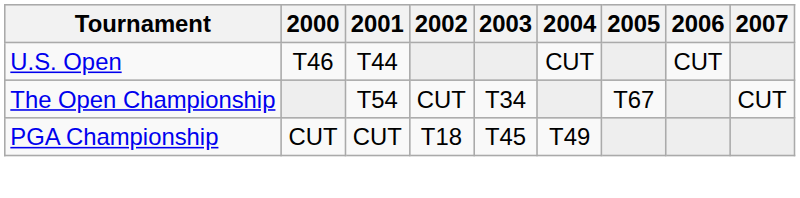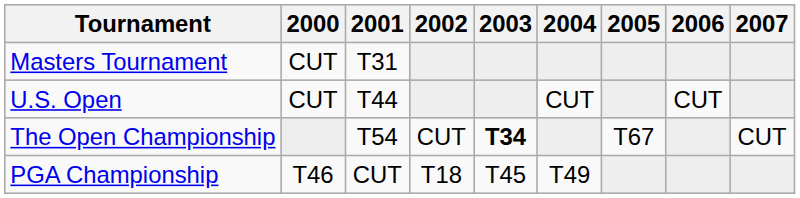 <table class="wikitable" style="font-size:95%;text-align:center;">
 <tr>
 <th>Tournament</th>
 <th>2000</th>
 <th>2001</th>
 <th>2002</th>
 <th>2003</th>
 <th>2004</th>
 <th>2005</th>
 <th>2006</th>
 <th>2007</th>
 </tr>
 <tr>
+<td align=left><a href='#'>Masters Tournament</a></td>
+<td>CUT</td>
+<td>T31</td>
+<td style="background:#eeeeee;"></td>
+<td style="background:#eeeeee;"></td>
+<td style="background:#eeeeee;"></td>
+<td style="background:#eeeeee;"></td>
+<td style="background:#eeeeee;"></td>
+<td style="background:#eeeeee;"></td>
+</tr>
+<tr>
 <td align=left><a href='#'>U.S. Open</a></td>
-<td>T46</td>
+<td>CUT</td>
 <td>T44</td>
 <td style="background:#eeeeee;"></td>
 <td style="background:#eeeeee;"></td>
 <td>CUT</td>
 <td style="background:#eeeeee;"></td>
 <td>CUT</td>
 <td style="background:#eeeeee;"></td>
 </tr>
 <tr>
 <td align=left><a href='#'>The Open Championship</a></td>
 <td style="background:#eeeeee;"></td>
 <td>T54</td>
 <td>CUT</td>
-<td>T34</td>
+<td><strong>T34</strong></td>
 <td style="background:#eeeeee;"></td>
 <td>T67</td>
 <td style="background:#eeeeee;"></td>
 <td>CUT</td>
 </tr>
 <tr>
 <td align=left><a href='#'>PGA Championship</a></td>
-<td>CUT</td>
+<td>T46</td>
 <td>CUT</td>
 <td>T18</td>
 <td>T45</td>
 <td>T49</td>
 <td style="background:#eeeeee;"></td>
 <td style="background:#eeeeee;"></td>
 <td style="background:#eeeeee;"></td>
 </tr>
 </table>
